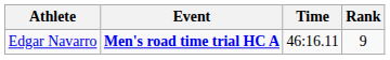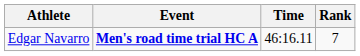 <table class=wikitable style="font-size:90%">
 <tr>
 <th>Athlete</th>
 <th>Event</th>
 <th>Time</th>
 <th>Rank</th>
 </tr>
 <tr>
 <td><a href='#'>Edgar Navarro</a></td>
 <td><strong><a href='#'>Men's road time trial HC A</a></strong></td>
 <td style="text-align:center;">46:16.11</td>
-<td style="text-align:center;">9</td>
+<td style="text-align:center;">7</td>
 </tr>
 </table>
